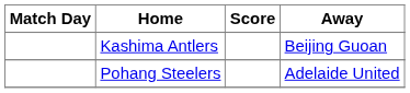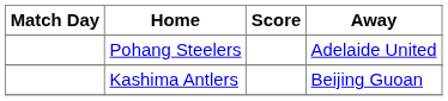 <table class="toccolours" border="1" cellpadding="4" cellspacing="0" style="border-collapse: collapse; margin:0;">
 <tr>
 <th>Match Day</th>
 <th>Home</th>
 <th>Score</th>
 <th>Away</th>
 </tr>
 <tr>
 </tr>
 <tr style=>
 <td></td>
+<td><a href='#'>Pohang Steelers</a> </td>
+<td></td>
+<td> <a href='#'>Adelaide United</a></td>
+</tr>
+<tr>
+</tr>
+<tr style=>
+<td></td>
 <td><a href='#'>Kashima Antlers</a> </td>
 <td></td>
 <td> <a href='#'>Beijing Guoan</a></td>
 </tr>
 <tr>
 </tr>
-<tr style=>
-<td></td>
-<td><a href='#'>Pohang Steelers</a> </td>
-<td></td>
-<td> <a href='#'>Adelaide United</a></td>
-</tr>
-<tr>
-</tr>
 </table>
